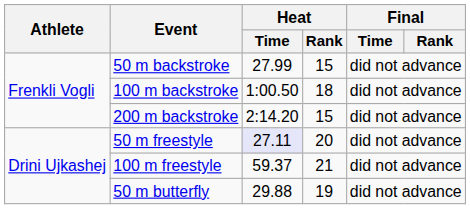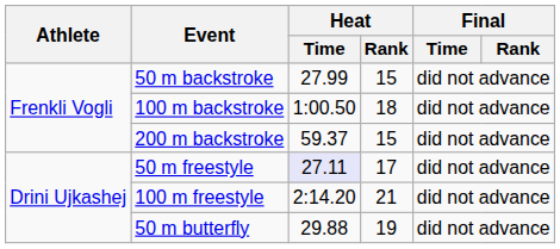 <table class=wikitable style="font-size:90%">
 <tr>
 <th rowspan="2">Athlete</th>
 <th rowspan="2">Event</th>
 <th colspan="2">Heat</th>
 <th colspan="2">Final</th>
 </tr>
 <tr style="font-size:95%">
 <th>Time</th>
 <th>Rank</th>
 <th>Time</th>
 <th>Rank</th>
 </tr>
 <tr align=center>
 <td align=left rowspan=3><a href='#'>Frenkli Vogli</a></td>
 <td align=left><a href='#'>50 m backstroke</a></td>
 <td>27.99</td>
 <td>15</td>
 <td colspan=2>did not advance</td>
 </tr>
 <tr align=center>
 <td align=left><a href='#'>100 m backstroke</a></td>
 <td>1:00.50</td>
 <td>18</td>
 <td colspan=2>did not advance</td>
 </tr>
 <tr align=center>
 <td align=left><a href='#'>200 m backstroke</a></td>
-<td>2:14.20</td>
+<td>59.37</td>
 <td>15</td>
 <td colspan=2>did not advance</td>
 </tr>
 <tr align=center>
 <td align=left rowspan=3><a href='#'>Drini Ujkashej</a></td>
 <td align=left><a href='#'>50 m freestyle</a></td>
 <td style="background: lavender;">27.11</td>
-<td>20</td>
+<td>17</td>
 <td colspan=2>did not advance</td>
 </tr>
 <tr align=center>
 <td align=left><a href='#'>100 m freestyle</a></td>
-<td>59.37</td>
+<td>2:14.20</td>
 <td>21</td>
 <td colspan=2>did not advance</td>
 </tr>
 <tr align=center>
 <td align=left><a href='#'>50 m butterfly</a></td>
 <td>29.88</td>
 <td>19</td>
 <td colspan=2>did not advance</td>
 </tr>
 </table>
